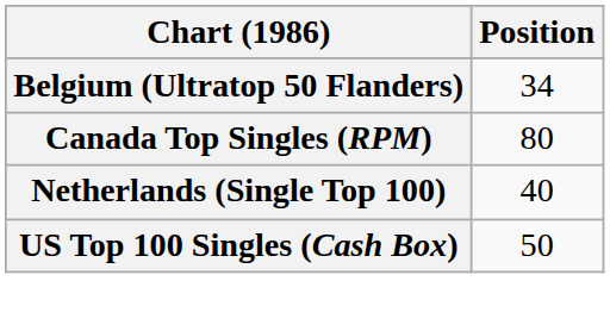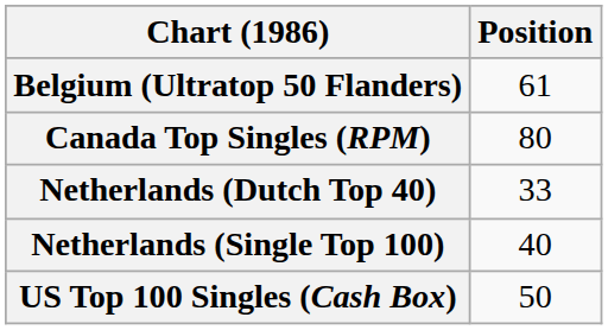 <table class="wikitable sortable plainrowheaders" style="text-align:center">
 <tr>
 <th scope="col">Chart (1986)</th>
 <th scope="col">Position</th>
 </tr>
 <tr>
 <th scope="row">Belgium (Ultratop 50 Flanders)</th>
-<td>34</td>
+<td>61</td>
 </tr>
 <tr>
 <th scope="row">Canada Top Singles (<em>RPM</em>)</th>
 <td>80</td>
+</tr>
+<tr>
+<th scope="row">Netherlands (Dutch Top 40)</th>
+<td>33</td>
 </tr>
 <tr>
 <th scope="row">Netherlands (Single Top 100)</th>
 <td>40</td>
 </tr>
 <tr>
 <th scope="row">US Top 100 Singles (<em>Cash Box</em>)</th>
 <td>50</td>
 </tr>
 </table>
